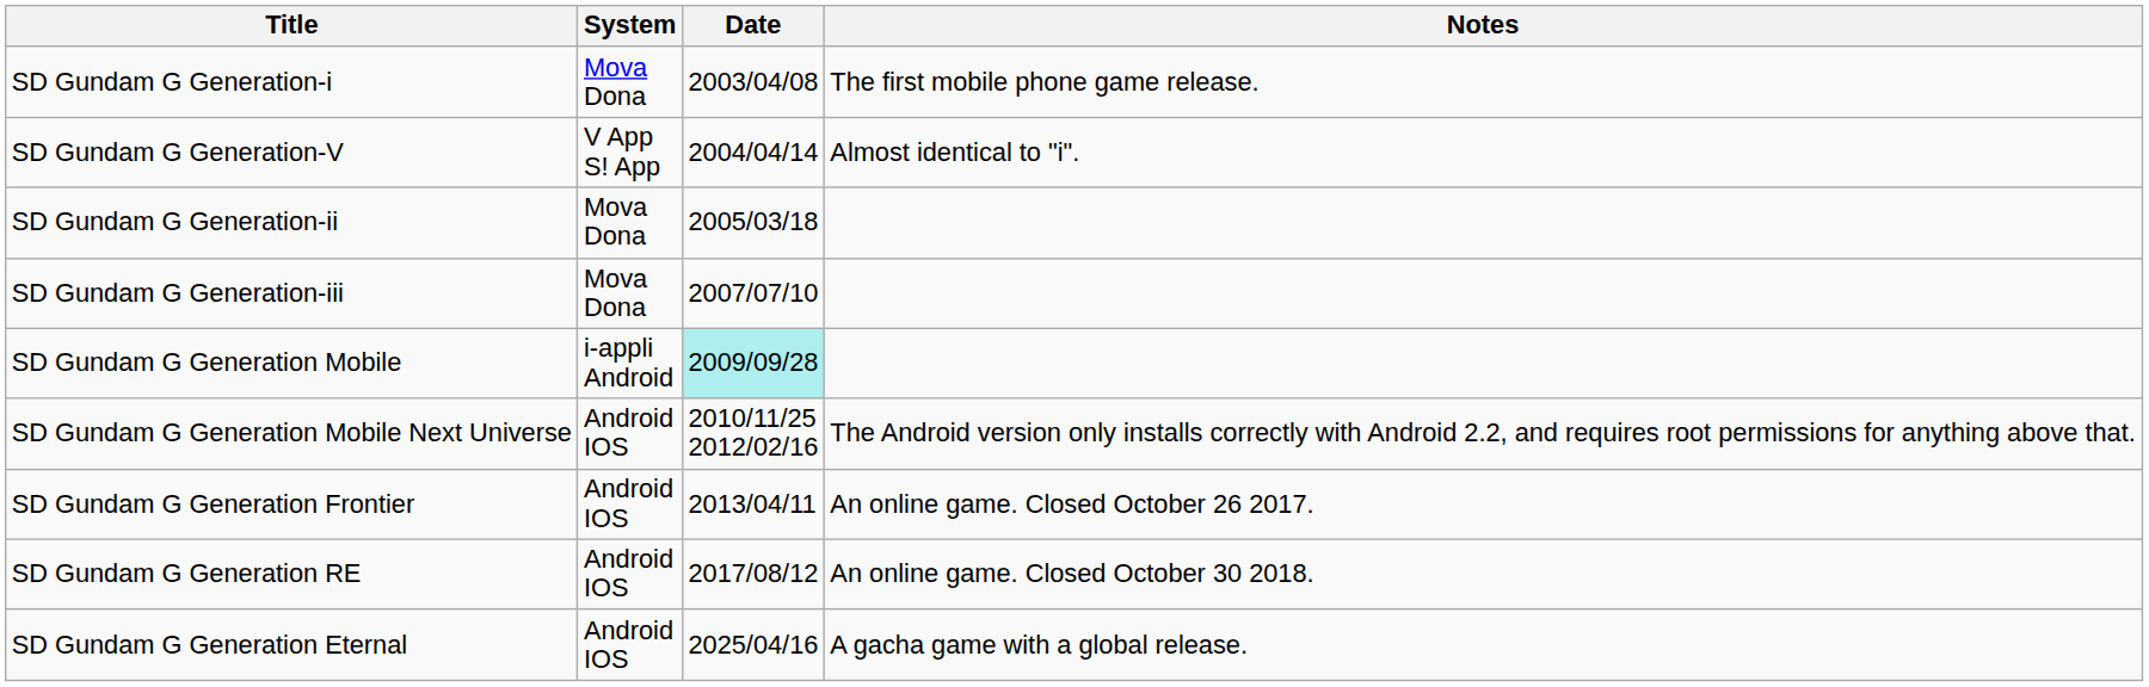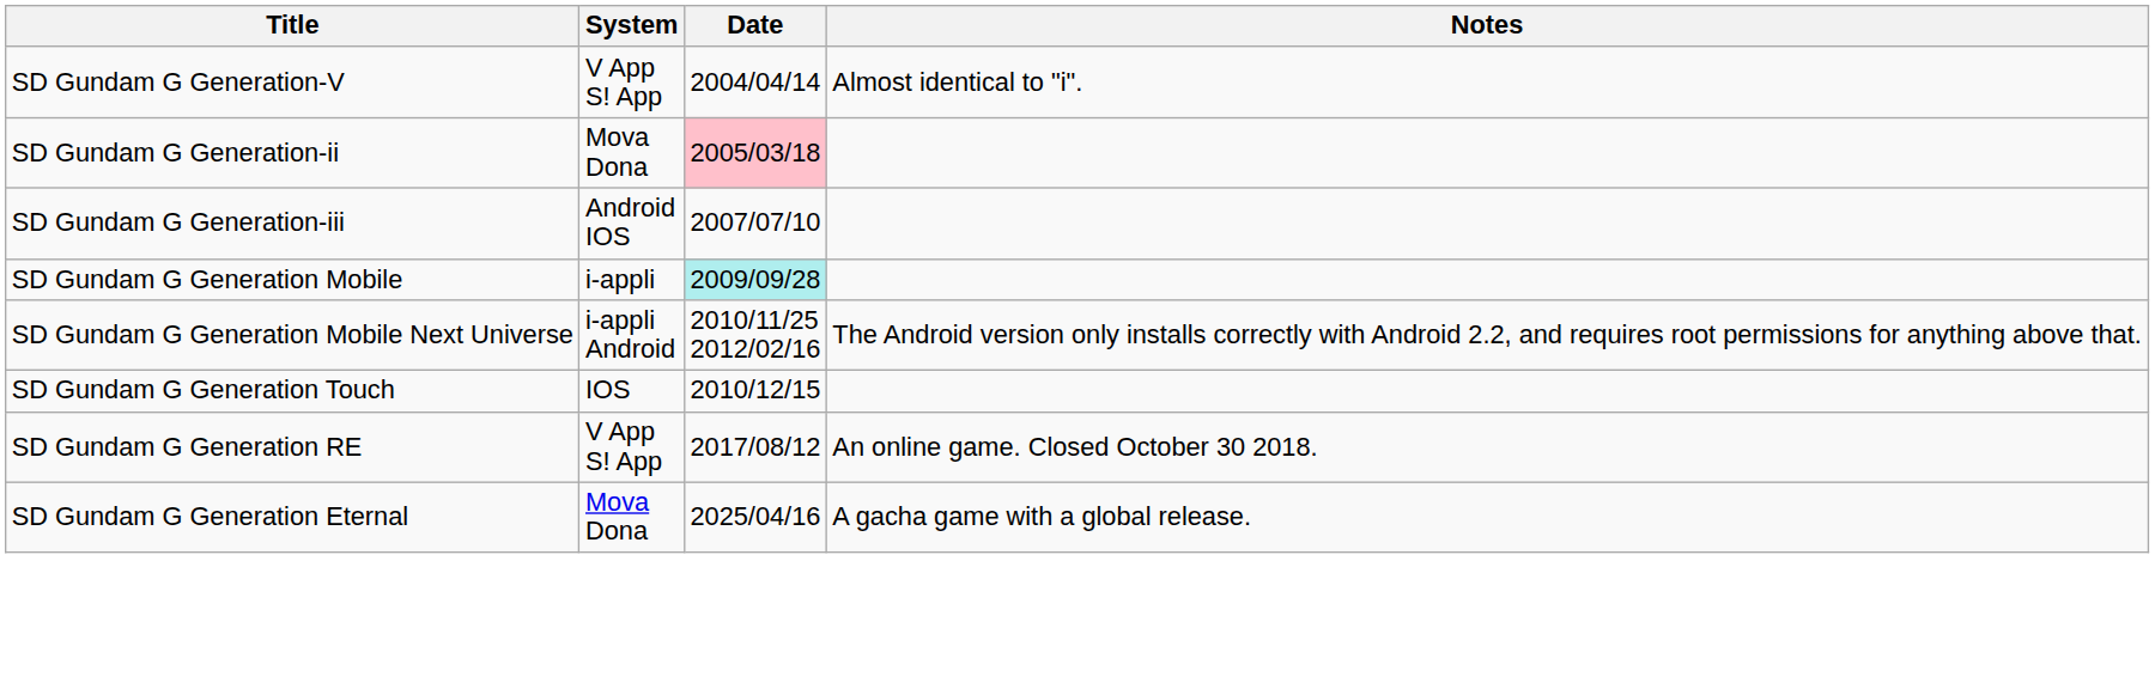 <table class="wikitable">
 <tr>
 <th>Title</th>
 <th>System</th>
 <th>Date</th>
 <th>Notes</th>
-</tr>
-<tr>
-<td>SD Gundam G Generation-i</td>
-<td><a href='#'>Mova</a><br>Dona</td>
-<td>2003/04/08</td>
-<td>The first mobile phone game release.</td>
 </tr>
 <tr>
 <td>SD Gundam G Generation-V</td>
 <td>V App<br>S! App</td>
 <td>2004/04/14</td>
 <td>Almost identical to "i".</td>
 </tr>
 <tr>
 <td>SD Gundam G Generation-ii</td>
 <td>Mova<br>Dona</td>
-<td>2005/03/18</td>
+<td style="background: pink;">2005/03/18</td>
 <td></td>
 </tr>
 <tr>
 <td>SD Gundam G Generation-iii</td>
-<td>Mova<br>Dona</td>
+<td>Android<br>IOS</td>
 <td>2007/07/10</td>
 <td></td>
 </tr>
 <tr>
 <td>SD Gundam G Generation Mobile</td>
-<td>i-appli<br>Android</td>
+<td>i-appli</td>
 <td style="background: paleturquoise;">2009/09/28</td>
 <td></td>
 </tr>
 <tr>
 <td>SD Gundam G Generation Mobile Next Universe</td>
-<td>Android<br>IOS</td>
+<td>i-appli<br>Android</td>
 <td>2010/11/25<br>2012/02/16</td>
 <td>The Android version only installs correctly with Android 2.2, and requires root permissions for anything above that.</td>
 </tr>
 <tr>
-<td>SD Gundam G Generation Frontier</td>
-<td>Android<br>IOS</td>
-<td>2013/04/11</td>
-<td>An online game. Closed October 26 2017.</td>
+<td>SD Gundam G Generation Touch</td>
+<td>IOS</td>
+<td>2010/12/15</td>
+<td></td>
 </tr>
 <tr>
 <td>SD Gundam G Generation RE</td>
-<td>Android<br>IOS</td>
+<td>V App<br>S! App</td>
 <td>2017/08/12</td>
 <td>An online game. Closed October 30 2018.</td>
 </tr>
 <tr>
 <td>SD Gundam G Generation Eternal</td>
-<td>Android<br>IOS</td>
+<td><a href='#'>Mova</a><br>Dona</td>
 <td>2025/04/16</td>
 <td>A gacha game with a global release.</td>
 </tr>
 </table>
